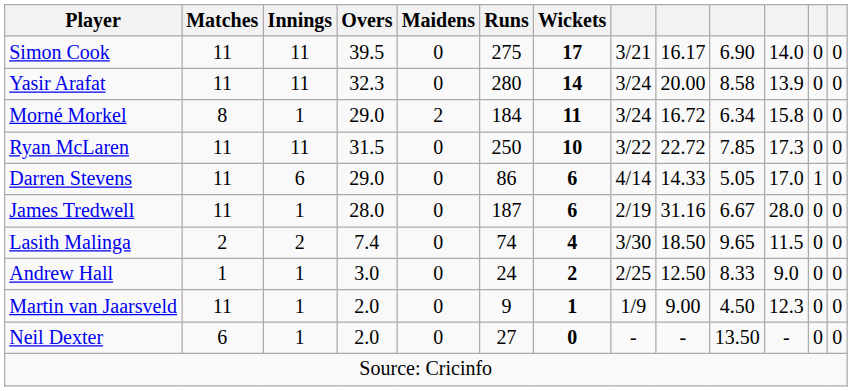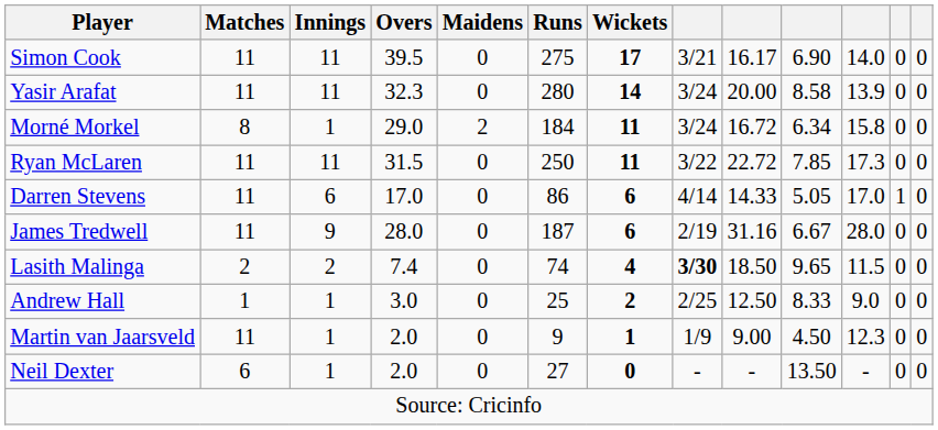 <table class="wikitable" style="text-align:center">
 <tr>
 <th>Player</th>
 <th>Matches</th>
 <th>Innings</th>
 <th>Overs</th>
 <th>Maidens</th>
 <th>Runs</th>
 <th>Wickets</th>
 <th></th>
 <th></th>
 <th></th>
 <th></th>
 <th></th>
 <th></th>
 </tr>
 <tr>
 <td align="left"><a href='#'>Simon Cook</a></td>
 <td>11</td>
 <td>11</td>
 <td>39.5</td>
 <td>0</td>
 <td>275</td>
 <td><strong>17</strong></td>
 <td>3/21</td>
 <td>16.17</td>
 <td>6.90</td>
 <td>14.0</td>
 <td>0</td>
 <td>0</td>
 </tr>
 <tr>
 <td align="left"><a href='#'>Yasir Arafat</a></td>
 <td>11</td>
 <td>11</td>
 <td>32.3</td>
 <td>0</td>
 <td>280</td>
 <td><strong>14</strong></td>
 <td>3/24</td>
 <td>20.00</td>
 <td>8.58</td>
 <td>13.9</td>
 <td>0</td>
 <td>0</td>
 </tr>
 <tr>
 <td align="left"><a href='#'>Morné Morkel</a></td>
 <td>8</td>
 <td>1</td>
 <td>29.0</td>
 <td>2</td>
 <td>184</td>
 <td><strong>11</strong></td>
 <td>3/24</td>
 <td>16.72</td>
 <td>6.34</td>
 <td>15.8</td>
 <td>0</td>
 <td>0</td>
 </tr>
 <tr>
 <td align="left"><a href='#'>Ryan McLaren</a></td>
 <td>11</td>
 <td>11</td>
 <td>31.5</td>
 <td>0</td>
 <td>250</td>
-<td><strong>10</strong></td>
+<td><strong>11</strong></td>
 <td>3/22</td>
 <td>22.72</td>
 <td>7.85</td>
 <td>17.3</td>
 <td>0</td>
 <td>0</td>
 </tr>
 <tr>
 <td align="left"><a href='#'>Darren Stevens</a></td>
 <td>11</td>
 <td>6</td>
-<td>29.0</td>
+<td>17.0</td>
 <td>0</td>
 <td>86</td>
 <td><strong>6</strong></td>
 <td>4/14</td>
 <td>14.33</td>
 <td>5.05</td>
 <td>17.0</td>
 <td>1</td>
 <td>0</td>
 </tr>
 <tr>
 <td align="left"><a href='#'>James Tredwell</a></td>
 <td>11</td>
-<td>1</td>
+<td>9</td>
 <td>28.0</td>
 <td>0</td>
 <td>187</td>
 <td><strong>6</strong></td>
 <td>2/19</td>
 <td>31.16</td>
 <td>6.67</td>
 <td>28.0</td>
 <td>0</td>
 <td>0</td>
 </tr>
 <tr>
 <td align="left"><a href='#'>Lasith Malinga</a></td>
 <td>2</td>
 <td>2</td>
 <td>7.4</td>
 <td>0</td>
 <td>74</td>
 <td><strong>4</strong></td>
-<td>3/30</td>
+<td><strong>3/30</strong></td>
 <td>18.50</td>
 <td>9.65</td>
 <td>11.5</td>
 <td>0</td>
 <td>0</td>
 </tr>
 <tr>
 <td align="left"><a href='#'>Andrew Hall</a></td>
 <td>1</td>
 <td>1</td>
 <td>3.0</td>
 <td>0</td>
-<td>24</td>
+<td>25</td>
 <td><strong>2</strong></td>
 <td>2/25</td>
 <td>12.50</td>
 <td>8.33</td>
 <td>9.0</td>
 <td>0</td>
 <td>0</td>
 </tr>
 <tr>
 <td align="left"><a href='#'>Martin van Jaarsveld</a></td>
 <td>11</td>
 <td>1</td>
 <td>2.0</td>
 <td>0</td>
 <td>9</td>
 <td><strong>1</strong></td>
 <td>1/9</td>
 <td>9.00</td>
 <td>4.50</td>
 <td>12.3</td>
 <td>0</td>
 <td>0</td>
 </tr>
 <tr>
 <td align="left"><a href='#'>Neil Dexter</a></td>
 <td>6</td>
 <td>1</td>
 <td>2.0</td>
 <td>0</td>
 <td>27</td>
 <td><strong>0</strong></td>
 <td>-</td>
 <td>-</td>
 <td>13.50</td>
 <td>-</td>
 <td>0</td>
 <td>0</td>
 </tr>
 <tr>
 <td colspan="14">Source: Cricinfo</td>
 </tr>
 </table>
